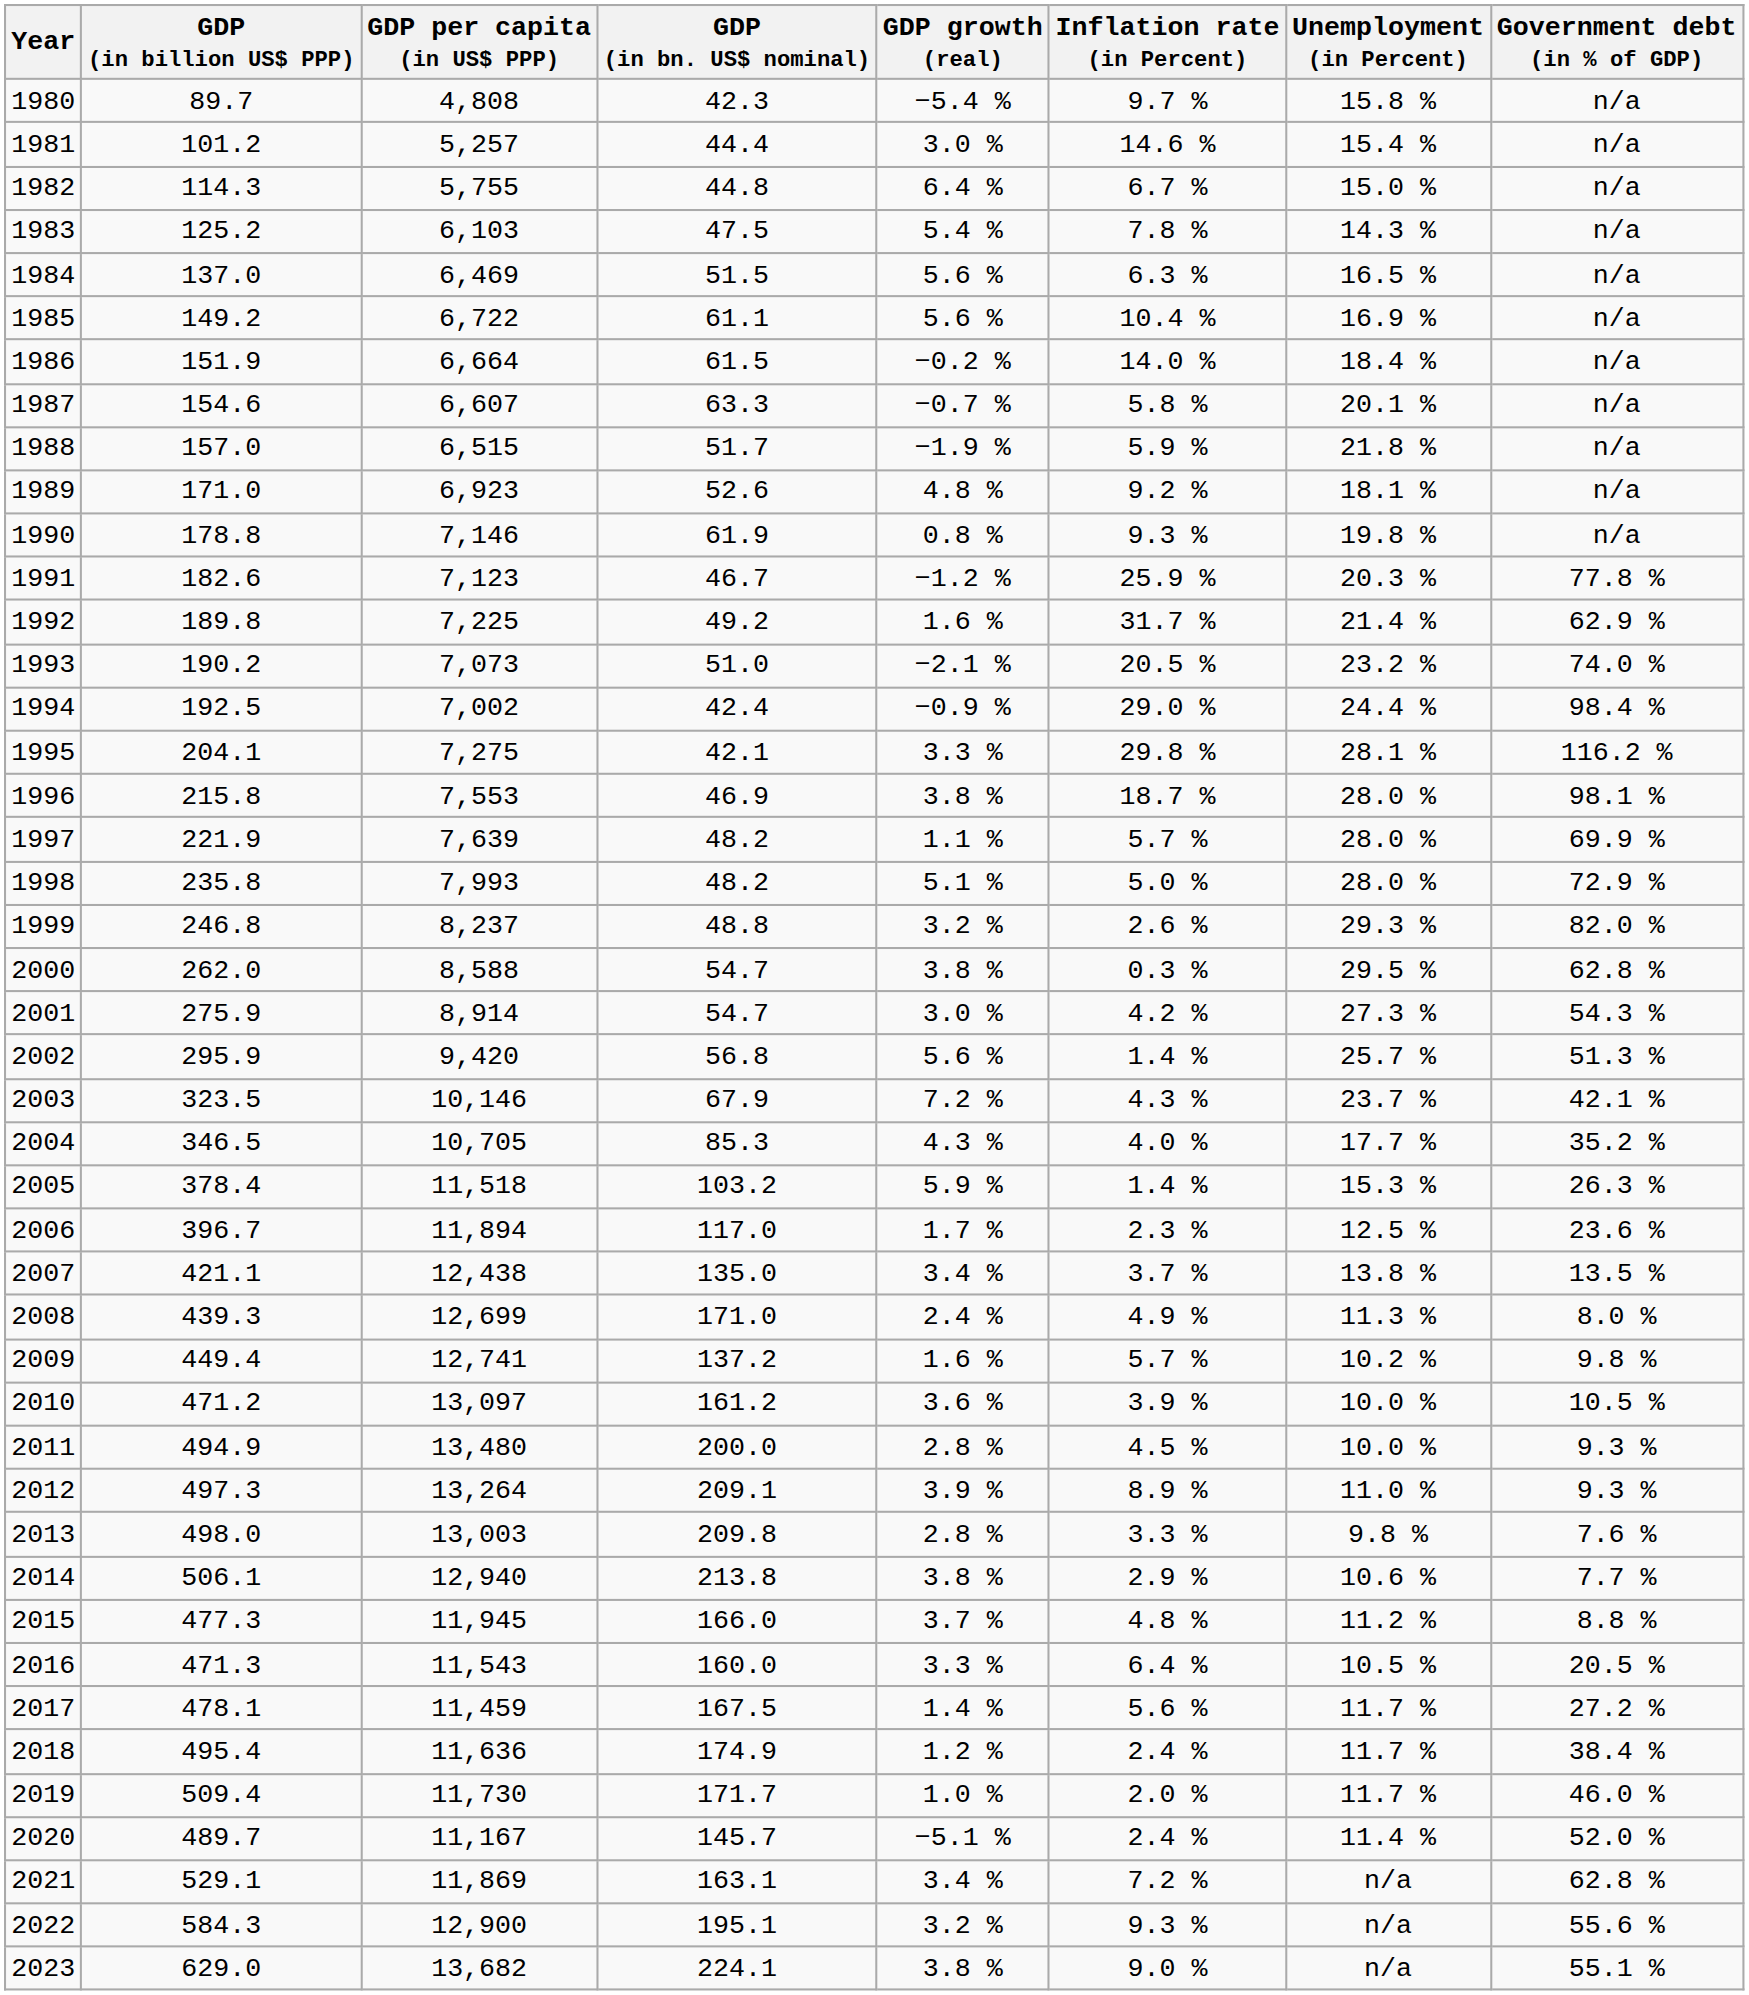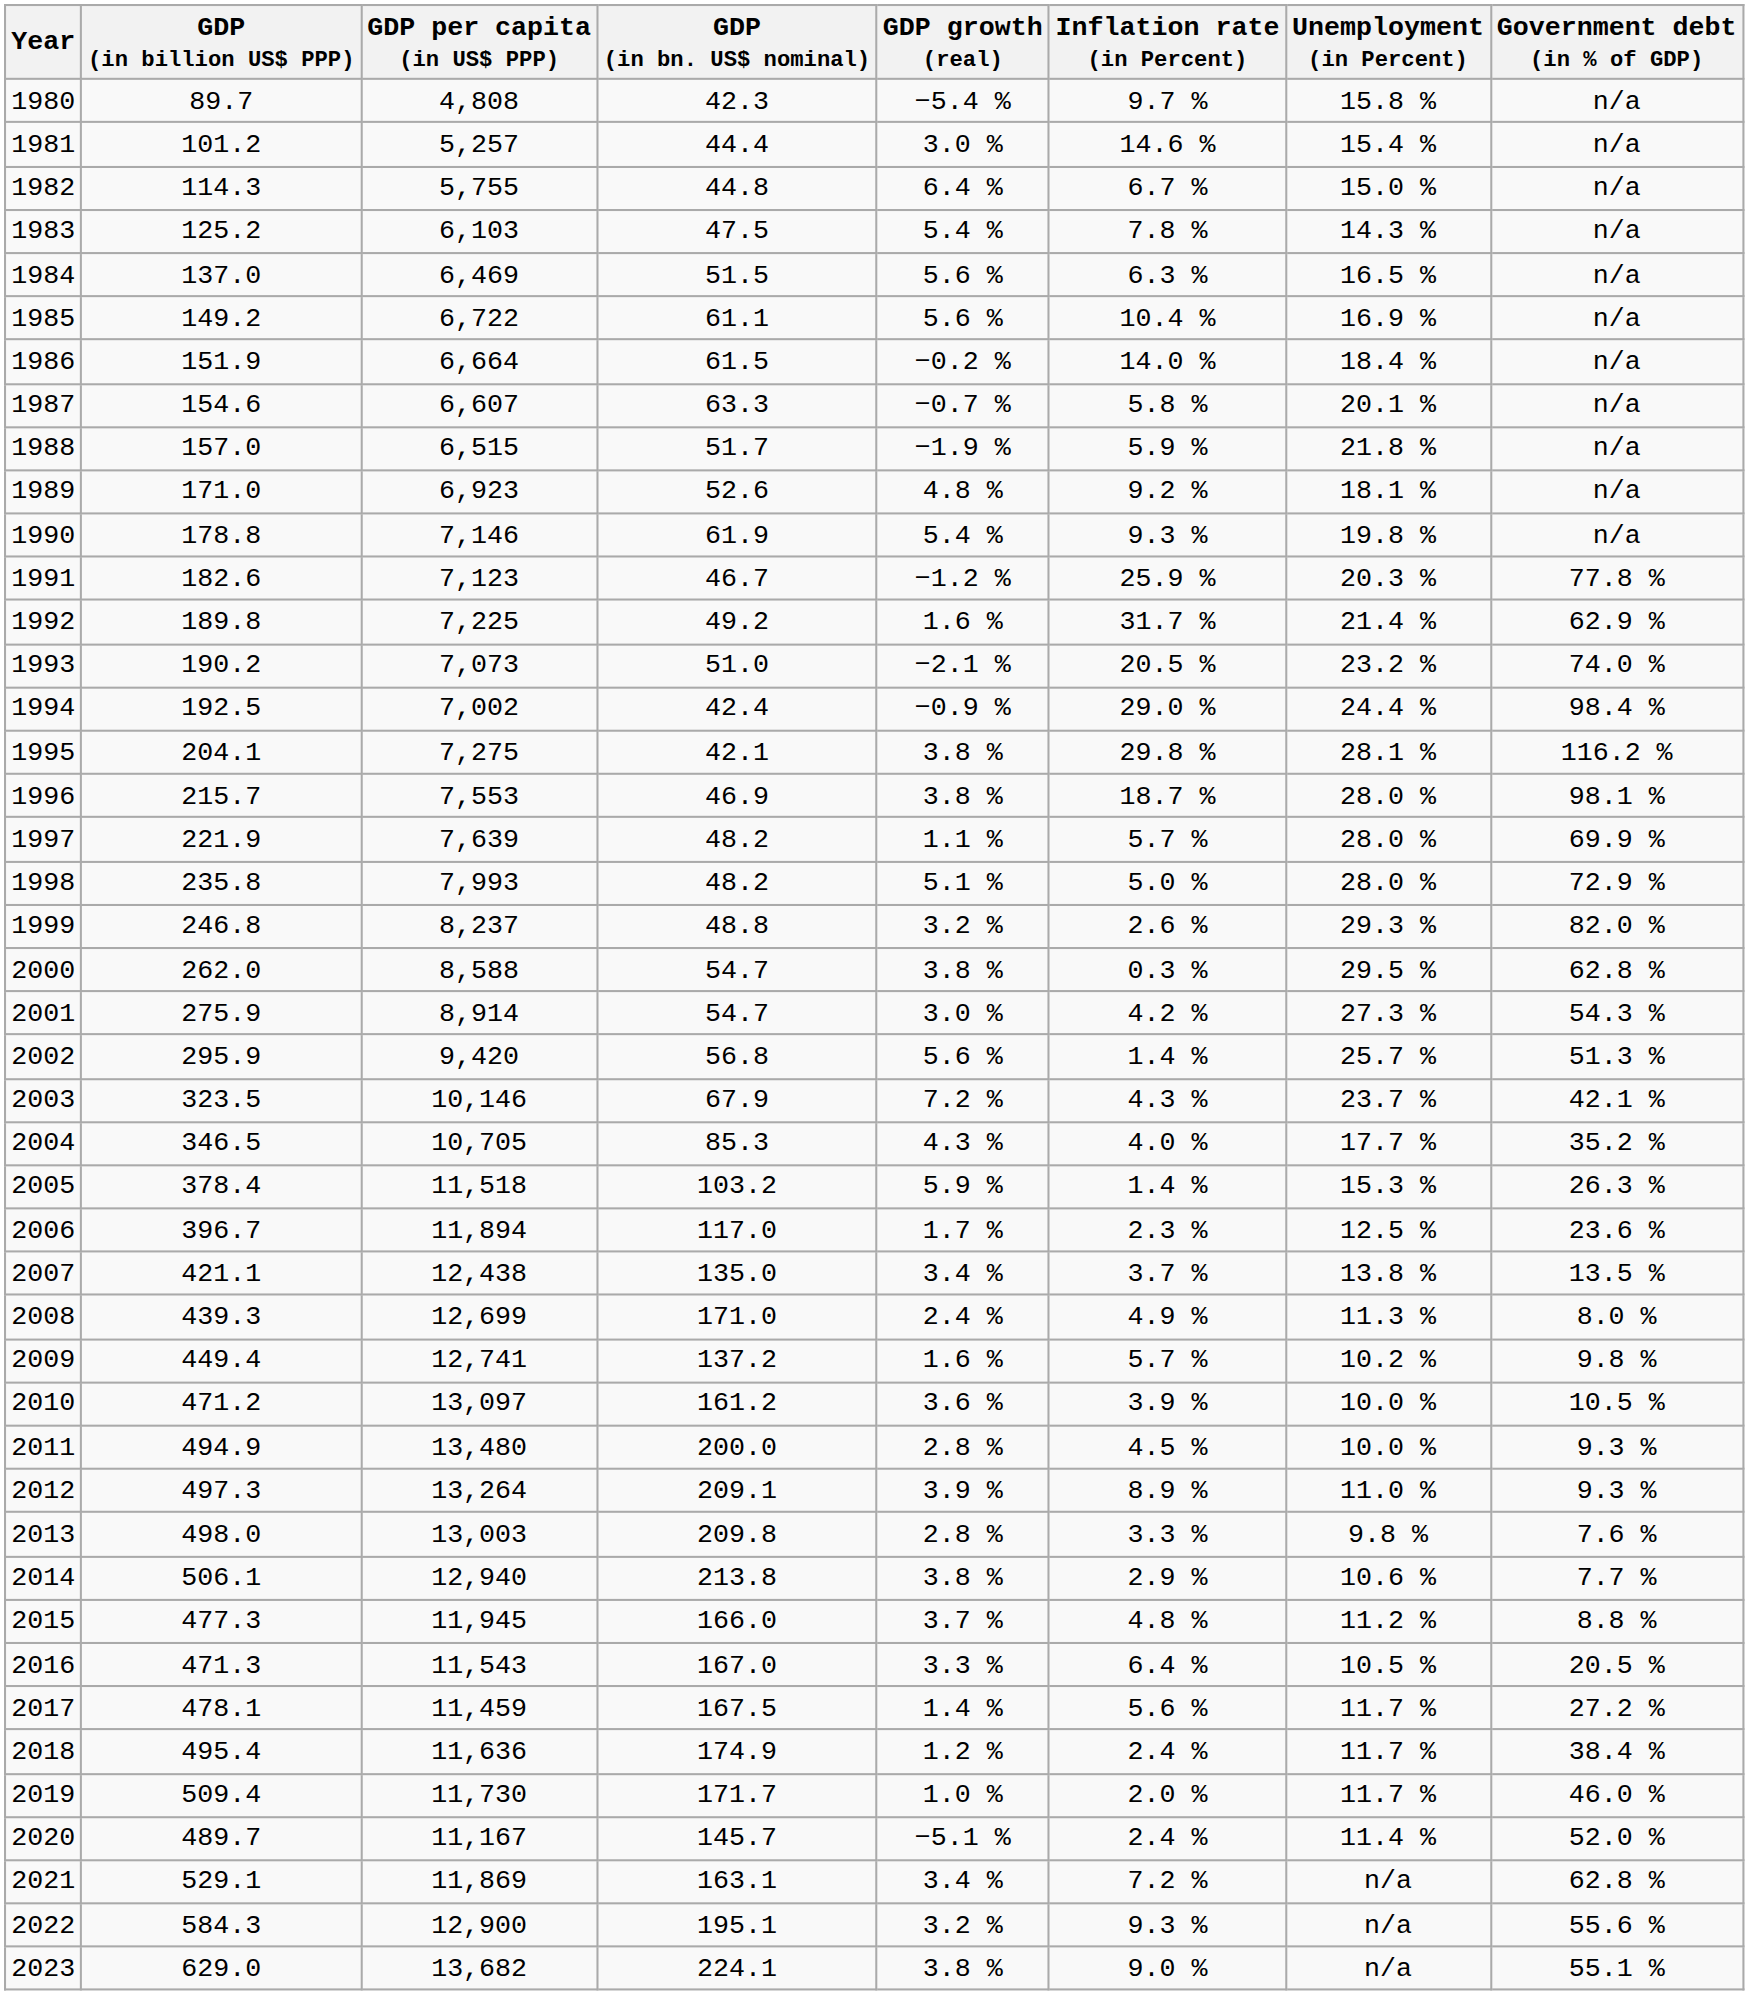 <table class="wikitable" style="text-align:center;">
 <tr>
 <th>Year</th>
 <th>GDP<br><small>(in billion US$ PPP)</small></th>
 <th>GDP per capita<br><small>(in US$ PPP)</small></th>
 <th>GDP<br><small>(in bn. US$ nominal)</small></th>
 <th>GDP growth<br><small>(real)</small></th>
 <th>Inflation rate<br><small>(in Percent)</small></th>
 <th>Unemployment <br><small>(in Percent)</small></th>
 <th>Government debt<br><small>(in % of GDP)</small></th>
 </tr>
 <tr>
 <td>1980</td>
 <td>89.7</td>
 <td>4,808</td>
 <td>42.3</td>
 <td>−5.4 %</td>
 <td>9.7 %</td>
 <td>15.8 %</td>
 <td>n/a</td>
 </tr>
 <tr>
 <td>1981</td>
 <td>101.2</td>
 <td>5,257</td>
 <td>44.4</td>
 <td>3.0 %</td>
 <td>14.6 %</td>
 <td>15.4 %</td>
 <td>n/a</td>
 </tr>
 <tr>
 <td>1982</td>
 <td>114.3</td>
 <td>5,755</td>
 <td>44.8</td>
 <td>6.4 %</td>
 <td>6.7 %</td>
 <td>15.0 %</td>
 <td>n/a</td>
 </tr>
 <tr>
 <td>1983</td>
 <td>125.2</td>
 <td>6,103</td>
 <td>47.5</td>
 <td>5.4 %</td>
 <td>7.8 %</td>
 <td>14.3 %</td>
 <td>n/a</td>
 </tr>
 <tr>
 <td>1984</td>
 <td>137.0</td>
 <td>6,469</td>
 <td>51.5</td>
 <td>5.6 %</td>
 <td>6.3 %</td>
 <td>16.5 %</td>
 <td>n/a</td>
 </tr>
 <tr>
 <td>1985</td>
 <td>149.2</td>
 <td>6,722</td>
 <td>61.1</td>
 <td>5.6 %</td>
 <td>10.4 %</td>
 <td>16.9 %</td>
 <td>n/a</td>
 </tr>
 <tr>
 <td>1986</td>
 <td>151.9</td>
 <td>6,664</td>
 <td>61.5</td>
 <td>−0.2 %</td>
 <td>14.0 %</td>
 <td>18.4 %</td>
 <td>n/a</td>
 </tr>
 <tr>
 <td>1987</td>
 <td>154.6</td>
 <td>6,607</td>
 <td>63.3</td>
 <td>−0.7 %</td>
 <td>5.8 %</td>
 <td>20.1 %</td>
 <td>n/a</td>
 </tr>
 <tr>
 <td>1988</td>
 <td>157.0</td>
 <td>6,515</td>
 <td>51.7</td>
 <td>−1.9 %</td>
 <td>5.9 %</td>
 <td>21.8 %</td>
 <td>n/a</td>
 </tr>
 <tr>
 <td>1989</td>
 <td>171.0</td>
 <td>6,923</td>
 <td>52.6</td>
 <td>4.8 %</td>
 <td>9.2 %</td>
 <td>18.1 %</td>
 <td>n/a</td>
 </tr>
 <tr>
 <td>1990</td>
 <td>178.8</td>
 <td>7,146</td>
 <td>61.9</td>
-<td>0.8 %</td>
+<td>5.4 %</td>
 <td>9.3 %</td>
 <td>19.8 %</td>
 <td>n/a</td>
 </tr>
 <tr>
 <td>1991</td>
 <td>182.6</td>
 <td>7,123</td>
 <td>46.7</td>
 <td>−1.2 %</td>
 <td>25.9 %</td>
 <td>20.3 %</td>
 <td>77.8 %</td>
 </tr>
 <tr>
 <td>1992</td>
 <td>189.8</td>
 <td>7,225</td>
 <td>49.2</td>
 <td>1.6 %</td>
 <td>31.7 %</td>
 <td>21.4 %</td>
 <td>62.9 %</td>
 </tr>
 <tr>
 <td>1993</td>
 <td>190.2</td>
 <td>7,073</td>
 <td>51.0</td>
 <td>−2.1 %</td>
 <td>20.5 %</td>
 <td>23.2 %</td>
 <td>74.0 %</td>
 </tr>
 <tr>
 <td>1994</td>
 <td>192.5</td>
 <td>7,002</td>
 <td>42.4</td>
 <td>−0.9 %</td>
 <td>29.0 %</td>
 <td>24.4 %</td>
 <td>98.4 %</td>
 </tr>
 <tr>
 <td>1995</td>
 <td>204.1</td>
 <td>7,275</td>
 <td>42.1</td>
-<td>3.3 %</td>
+<td>3.8 %</td>
 <td>29.8 %</td>
 <td>28.1 %</td>
 <td>116.2 %</td>
 </tr>
 <tr>
 <td>1996</td>
-<td>215.8</td>
+<td>215.7</td>
 <td>7,553</td>
 <td>46.9</td>
 <td>3.8 %</td>
 <td>18.7 %</td>
 <td>28.0 %</td>
 <td>98.1 %</td>
 </tr>
 <tr>
 <td>1997</td>
 <td>221.9</td>
 <td>7,639</td>
 <td>48.2</td>
 <td>1.1 %</td>
 <td>5.7 %</td>
 <td>28.0 %</td>
 <td>69.9 %</td>
 </tr>
 <tr>
 <td>1998</td>
 <td>235.8</td>
 <td>7,993</td>
 <td>48.2</td>
 <td>5.1 %</td>
 <td>5.0 %</td>
 <td>28.0 %</td>
 <td>72.9 %</td>
 </tr>
 <tr>
 <td>1999</td>
 <td>246.8</td>
 <td>8,237</td>
 <td>48.8</td>
 <td>3.2 %</td>
 <td>2.6 %</td>
 <td>29.3 %</td>
 <td>82.0 %</td>
 </tr>
 <tr>
 <td>2000</td>
 <td>262.0</td>
 <td>8,588</td>
 <td>54.7</td>
 <td>3.8 %</td>
 <td>0.3 %</td>
 <td>29.5 %</td>
 <td>62.8 %</td>
 </tr>
 <tr>
 <td>2001</td>
 <td>275.9</td>
 <td>8,914</td>
 <td>54.7</td>
 <td>3.0 %</td>
 <td>4.2 %</td>
 <td>27.3 %</td>
 <td>54.3 %</td>
 </tr>
 <tr>
 <td>2002</td>
 <td>295.9</td>
 <td>9,420</td>
 <td>56.8</td>
 <td>5.6 %</td>
 <td>1.4 %</td>
 <td>25.7 %</td>
 <td>51.3 %</td>
 </tr>
 <tr>
 <td>2003</td>
 <td>323.5</td>
 <td>10,146</td>
 <td>67.9</td>
 <td>7.2 %</td>
 <td>4.3 %</td>
 <td>23.7 %</td>
 <td>42.1 %</td>
 </tr>
 <tr>
 <td>2004</td>
 <td>346.5</td>
 <td>10,705</td>
 <td>85.3</td>
 <td>4.3 %</td>
 <td>4.0 %</td>
 <td>17.7 %</td>
 <td>35.2 %</td>
 </tr>
 <tr>
 <td>2005</td>
 <td>378.4</td>
 <td>11,518</td>
 <td>103.2</td>
 <td>5.9 %</td>
 <td>1.4 %</td>
 <td>15.3 %</td>
 <td>26.3 %</td>
 </tr>
 <tr>
 <td>2006</td>
 <td>396.7</td>
 <td>11,894</td>
 <td>117.0</td>
 <td>1.7 %</td>
 <td>2.3 %</td>
 <td>12.5 %</td>
 <td>23.6 %</td>
 </tr>
 <tr>
 <td>2007</td>
 <td>421.1</td>
 <td>12,438</td>
 <td>135.0</td>
 <td>3.4 %</td>
 <td>3.7 %</td>
 <td>13.8 %</td>
 <td>13.5 %</td>
 </tr>
 <tr>
 <td>2008</td>
 <td>439.3</td>
 <td>12,699</td>
 <td>171.0</td>
 <td>2.4 %</td>
 <td>4.9 %</td>
 <td>11.3 %</td>
 <td>8.0 %</td>
 </tr>
 <tr>
 <td>2009</td>
 <td>449.4</td>
 <td>12,741</td>
 <td>137.2</td>
 <td>1.6 %</td>
 <td>5.7 %</td>
 <td>10.2 %</td>
 <td>9.8 %</td>
 </tr>
 <tr>
 <td>2010</td>
 <td>471.2</td>
 <td>13,097</td>
 <td>161.2</td>
 <td>3.6 %</td>
 <td>3.9 %</td>
 <td>10.0 %</td>
 <td>10.5 %</td>
 </tr>
 <tr>
 <td>2011</td>
 <td>494.9</td>
 <td>13,480</td>
 <td>200.0</td>
 <td>2.8 %</td>
 <td>4.5 %</td>
 <td>10.0 %</td>
 <td>9.3 %</td>
 </tr>
 <tr>
 <td>2012</td>
 <td>497.3</td>
 <td>13,264</td>
 <td>209.1</td>
 <td>3.9 %</td>
 <td>8.9 %</td>
 <td>11.0 %</td>
 <td>9.3 %</td>
 </tr>
 <tr>
 <td>2013</td>
 <td>498.0</td>
 <td>13,003</td>
 <td>209.8</td>
 <td>2.8 %</td>
 <td>3.3 %</td>
 <td>9.8 %</td>
 <td>7.6 %</td>
 </tr>
 <tr>
 <td>2014</td>
 <td>506.1</td>
 <td>12,940</td>
 <td>213.8</td>
 <td>3.8 %</td>
 <td>2.9 %</td>
 <td>10.6 %</td>
 <td>7.7 %</td>
 </tr>
 <tr>
 <td>2015</td>
 <td>477.3</td>
 <td>11,945</td>
 <td>166.0</td>
 <td>3.7 %</td>
 <td>4.8 %</td>
 <td>11.2 %</td>
 <td>8.8 %</td>
 </tr>
 <tr>
 <td>2016</td>
 <td>471.3</td>
 <td>11,543</td>
-<td>160.0</td>
+<td>167.0</td>
 <td>3.3 %</td>
 <td>6.4 %</td>
 <td>10.5 %</td>
 <td>20.5 %</td>
 </tr>
 <tr>
 <td>2017</td>
 <td>478.1</td>
 <td>11,459</td>
 <td>167.5</td>
 <td>1.4 %</td>
 <td>5.6 %</td>
 <td>11.7 %</td>
 <td>27.2 %</td>
 </tr>
 <tr>
 <td>2018</td>
 <td>495.4</td>
 <td>11,636</td>
 <td>174.9</td>
 <td>1.2 %</td>
 <td>2.4 %</td>
 <td>11.7 %</td>
 <td>38.4 %</td>
 </tr>
 <tr>
 <td>2019</td>
 <td>509.4</td>
 <td>11,730</td>
 <td>171.7</td>
 <td>1.0 %</td>
 <td>2.0 %</td>
 <td>11.7 %</td>
 <td>46.0 %</td>
 </tr>
 <tr>
 <td>2020</td>
 <td>489.7</td>
 <td>11,167</td>
 <td>145.7</td>
 <td>−5.1 %</td>
 <td>2.4 %</td>
 <td>11.4 %</td>
 <td>52.0 %</td>
 </tr>
 <tr>
 <td>2021</td>
 <td>529.1</td>
 <td>11,869</td>
 <td>163.1</td>
 <td>3.4 %</td>
 <td>7.2 %</td>
 <td>n/a</td>
 <td>62.8 %</td>
 </tr>
 <tr>
 <td>2022</td>
 <td>584.3</td>
 <td>12,900</td>
 <td>195.1</td>
 <td>3.2 %</td>
 <td>9.3 %</td>
 <td>n/a</td>
 <td>55.6 %</td>
 </tr>
 <tr>
 <td>2023</td>
 <td>629.0</td>
 <td>13,682</td>
 <td>224.1</td>
 <td>3.8 %</td>
 <td>9.0 %</td>
 <td>n/a</td>
 <td>55.1 %</td>
 </tr>
 </table>
